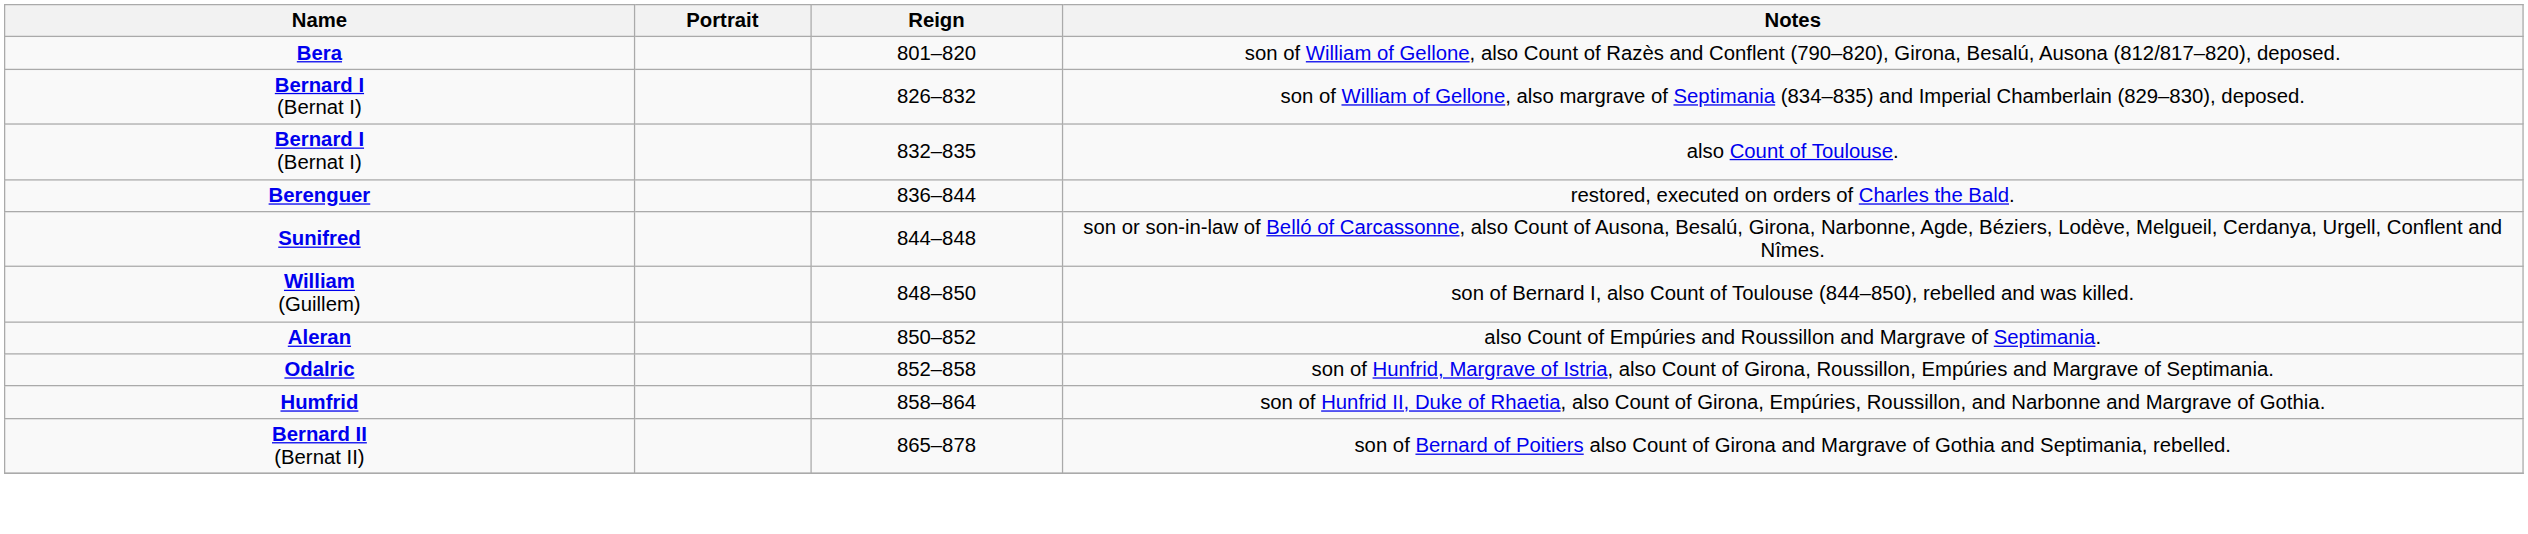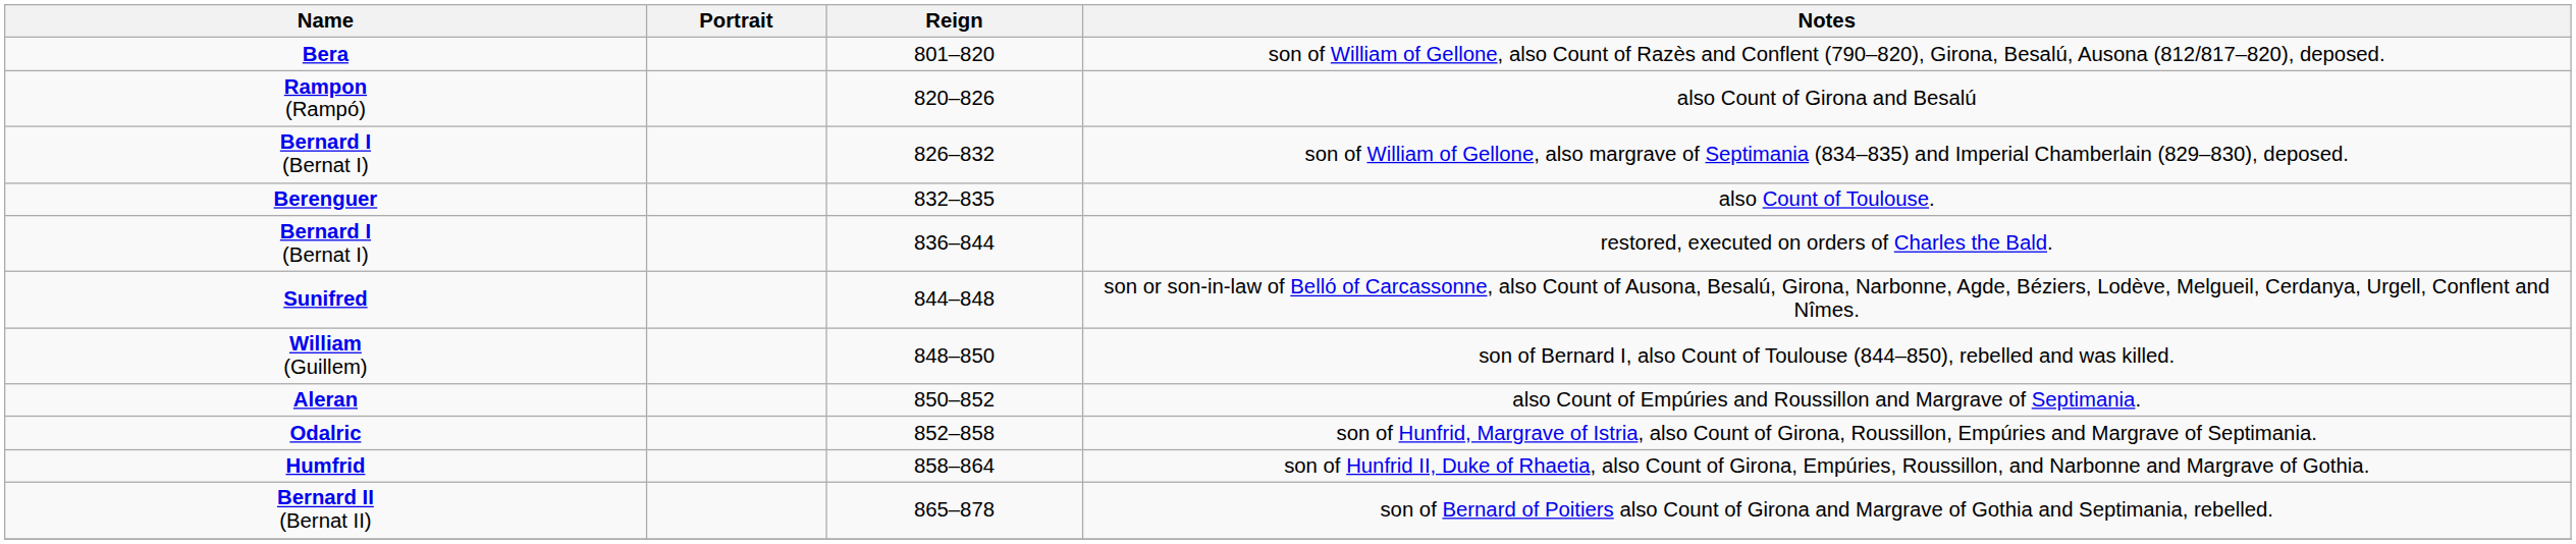 <table style="text-align:center; width:100%" class="wikitable">
 <tr>
 <th width=25%>Name</th>
 <th width=105px>Portrait</th>
 <th width=10%>Reign</th>
 <th width=58%>Notes</th>
 </tr>
 <tr>
 <td><strong><a href='#'>Bera</a></strong></td>
 <td></td>
 <td>801–820</td>
 <td>son of <a href='#'>William of Gellone</a>, also Count of Razès and Conflent (790–820), Girona, Besalú, Ausona (812/817–820), deposed.</td>
 </tr>
 <tr>
+<td><strong><a href='#'>Rampon</a></strong><br>(Rampó)</td>
+<td></td>
+<td>820–826</td>
+<td>also Count of Girona and Besalú</td>
+</tr>
+<tr>
 <td><strong><a href='#'>Bernard I</a></strong><br>(Bernat I)</td>
 <td></td>
 <td>826–832</td>
 <td>son of <a href='#'>William of Gellone</a>, also margrave of <a href='#'>Septimania</a> (834–835) and Imperial Chamberlain (829–830), deposed.</td>
 </tr>
 <tr>
-<td><strong><a href='#'>Bernard I</a></strong><br>(Bernat I)</td>
+<td><strong><a href='#'>Berenguer</a></strong></td>
 <td></td>
 <td>832–835</td>
 <td>also <a href='#'>Count of Toulouse</a>.</td>
 </tr>
 <tr>
-<td><strong><a href='#'>Berenguer</a></strong></td>
+<td><strong><a href='#'>Bernard I</a></strong><br>(Bernat I)</td>
 <td></td>
 <td>836–844</td>
 <td>restored, executed on orders of <a href='#'>Charles the Bald</a>.</td>
 </tr>
 <tr>
 <td><strong><a href='#'>Sunifred</a></strong></td>
 <td></td>
 <td>844–848</td>
 <td>son or son-in-law of <a href='#'>Belló of Carcassonne</a>, also Count of Ausona, Besalú, Girona, Narbonne, Agde, Béziers, Lodève, Melgueil, Cerdanya, Urgell, Conflent and Nîmes.</td>
 </tr>
 <tr>
 <td><strong><a href='#'>William</a></strong><br>(Guillem)</td>
 <td></td>
 <td>848–850</td>
 <td>son of Bernard I, also Count of Toulouse (844–850), rebelled and was killed.</td>
 </tr>
 <tr>
 <td><strong><a href='#'>Aleran</a></strong></td>
 <td></td>
 <td>850–852</td>
 <td>also Count of Empúries and Roussillon and Margrave of <a href='#'>Septimania</a>.</td>
 </tr>
 <tr>
 <td><strong><a href='#'>Odalric</a></strong></td>
 <td></td>
 <td>852–858</td>
 <td>son of <a href='#'>Hunfrid, Margrave of Istria</a>, also Count of Girona, Roussillon, Empúries and Margrave of Septimania.</td>
 </tr>
 <tr>
 <td><strong><a href='#'>Humfrid</a></strong></td>
 <td></td>
 <td>858–864</td>
 <td>son of <a href='#'>Hunfrid II, Duke of Rhaetia</a>, also Count of Girona, Empúries, Roussillon, and Narbonne and Margrave of Gothia.</td>
 </tr>
 <tr>
 <td><strong><a href='#'>Bernard II</a></strong><br>(Bernat II)</td>
 <td></td>
 <td>865–878</td>
 <td>son of <a href='#'>Bernard of Poitiers</a> also Count of Girona and Margrave of Gothia and Septimania, rebelled.</td>
 </tr>
 <tr>
 </tr>
 </table>
